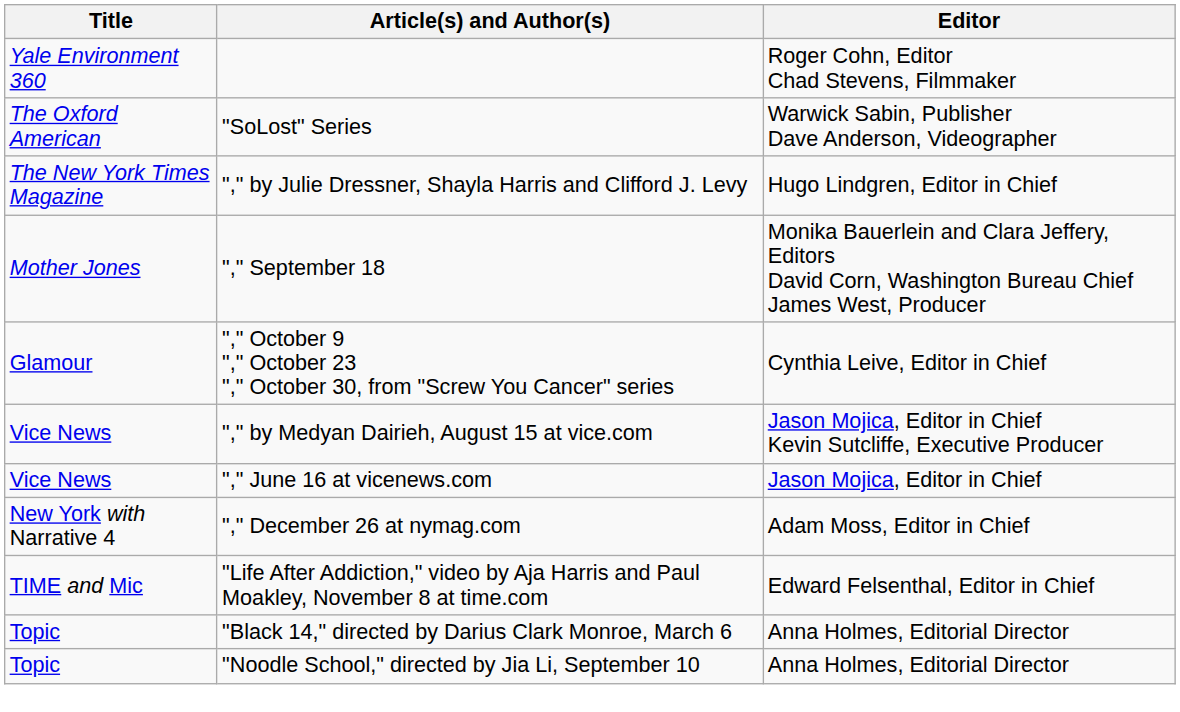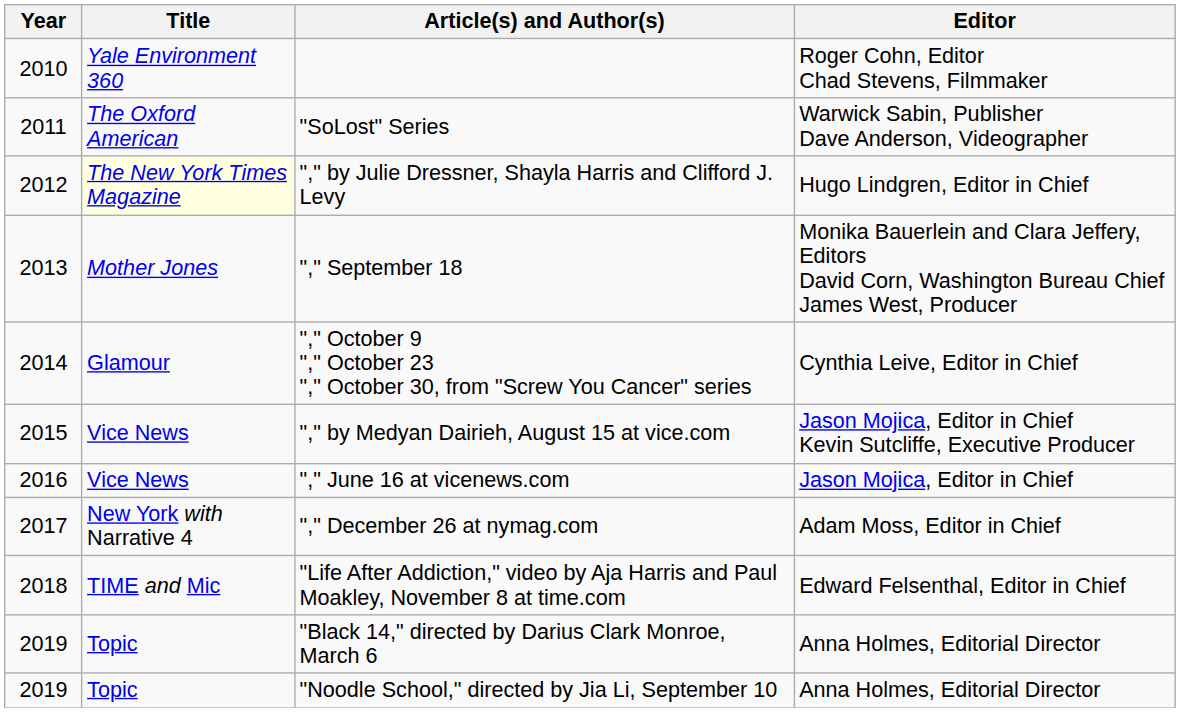 <table class="sortable wikitable plainrowheaders">
 <tr>
+<th scope="col" style="width:50px;">Year</th>
 <th scope="col" style="width:150px;">Title</th>
 <th>Article(s) and Author(s)</th>
 <th>Editor</th>
 </tr>
 <tr>
+<td align="center">2010</td>
 <td><em><a href='#'>Yale Environment 360</a></em></td>
 <td></td>
 <td>Roger Cohn, Editor<br>Chad Stevens, Filmmaker</td>
 </tr>
 <tr>
+<td align="center">2011</td>
 <td><em><a href='#'>The Oxford American</a></em></td>
 <td>"SoLost" Series</td>
 <td>Warwick Sabin, Publisher<br>Dave Anderson, Videographer</td>
 </tr>
 <tr>
-<td><em><a href='#'>The New York Times Magazine</a></em></td>
+<td align="center">2012</td>
+<td style="background: lightyellow;"><em><a href='#'>The New York Times Magazine</a></em></td>
 <td>"," by Julie Dressner, Shayla Harris and Clifford J. Levy</td>
 <td>Hugo Lindgren, Editor in Chief</td>
 </tr>
 <tr>
+<td align="center">2013</td>
 <td><em><a href='#'>Mother Jones</a><strong></td>
 <td>"," September 18</td>
 <td>Monika Bauerlein and Clara Jeffery, Editors<br>David Corn, Washington Bureau Chief James West, Producer</td>
 </tr>
 <tr>
+<td align="center">2014</td>
 <td></em><a href='#'>Glamour</a><em></td>
 <td>"," October 9<br>"," October 23<br>"," October 30, from "Screw You Cancer" series</td>
 <td>Cynthia Leive, Editor in Chief</td>
 </tr>
 <tr>
+<td align="center">2015</td>
 <td></em><a href='#'>Vice News</a><em></td>
 <td>"," by Medyan Dairieh, August 15 at vice.com</td>
 <td><a href='#'>Jason Mojica</a>, Editor in Chief<br>Kevin Sutcliffe, Executive Producer</td>
 </tr>
 <tr>
+<td align="center">2016</td>
 <td></em><a href='#'>Vice News</a><em></td>
 <td>"," June 16 at vicenews.com</td>
 <td><a href='#'>Jason Mojica</a>, Editor in Chief</td>
 </tr>
 <tr>
+<td align="center">2017</td>
 <td></em><a href='#'>New York</a><em> with </em>Narrative 4<em></td>
 <td>"," December 26 at nymag.com</td>
 <td>Adam Moss, Editor in Chief</td>
 </tr>
 <tr>
+<td align=center>2018</td>
 <td></em><a href='#'>TIME</a><em> and </em><a href='#'>Mic</a><em></td>
 <td>"Life After Addiction," video by Aja Harris and Paul Moakley, November 8 at time.com</td>
 <td>Edward Felsenthal, Editor in Chief</td>
 </tr>
 <tr>
+<td align=center>2019</td>
 <td><a href='#'></em>Topic<em></a></td>
 <td>"Black 14," directed by Darius Clark Monroe, March 6</td>
 <td>Anna Holmes, Editorial Director</td>
 </tr>
 <tr>
+<td align=center>2019</td>
 <td><a href='#'></em>Topic<em></a></td>
 <td>"Noodle School," directed by Jia Li, September 10</td>
 <td>Anna Holmes, Editorial Director</td>
 </tr>
 </table>
